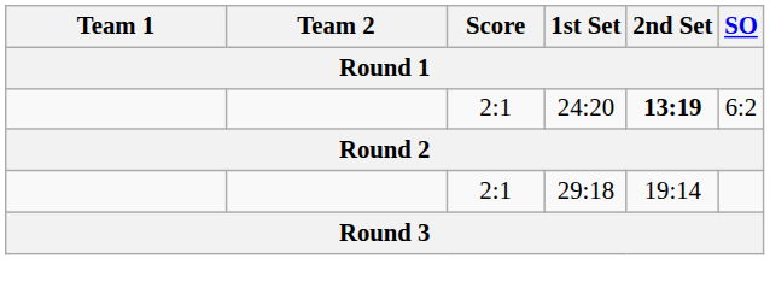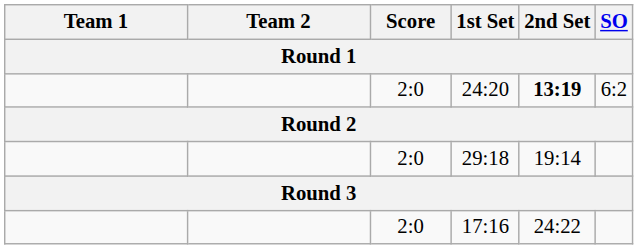 <table class="wikitable" style="text-align: center; font-size:90% ">
 <tr>
 <th align="right" width="120">Team 1</th>
 <th align="left" width="120">Team 2</th>
 <th width="50">Score</th>
 <th>1st Set</th>
 <th>2nd Set</th>
 <th><a href='#'>SO</a></th>
 </tr>
 <tr>
 <th colspan="6">Round 1</th>
 </tr>
 <tr>
 <td align="right"></td>
 <td align="left"></td>
-<td align="center">2:1</td>
+<td align="center">2:0</td>
 <td>24:20</td>
 <td><strong>13:19</strong></td>
 <td>6:2</td>
 </tr>
 <tr>
 <th colspan="6">Round 2</th>
 </tr>
 <tr>
 <td align="right"></td>
 <td align="left"></td>
-<td align="center">2:1</td>
+<td align="center">2:0</td>
 <td>29:18</td>
 <td>19:14</td>
 <td></td>
 </tr>
 <tr>
 <th colspan="6">Round 3</th>
 </tr>
+<tr>
+<td align="right"></td>
+<td align="left"></td>
+<td align="center">2:0</td>
+<td>17:16</td>
+<td>24:22</td>
+<td></td>
+</tr>
 </table>
